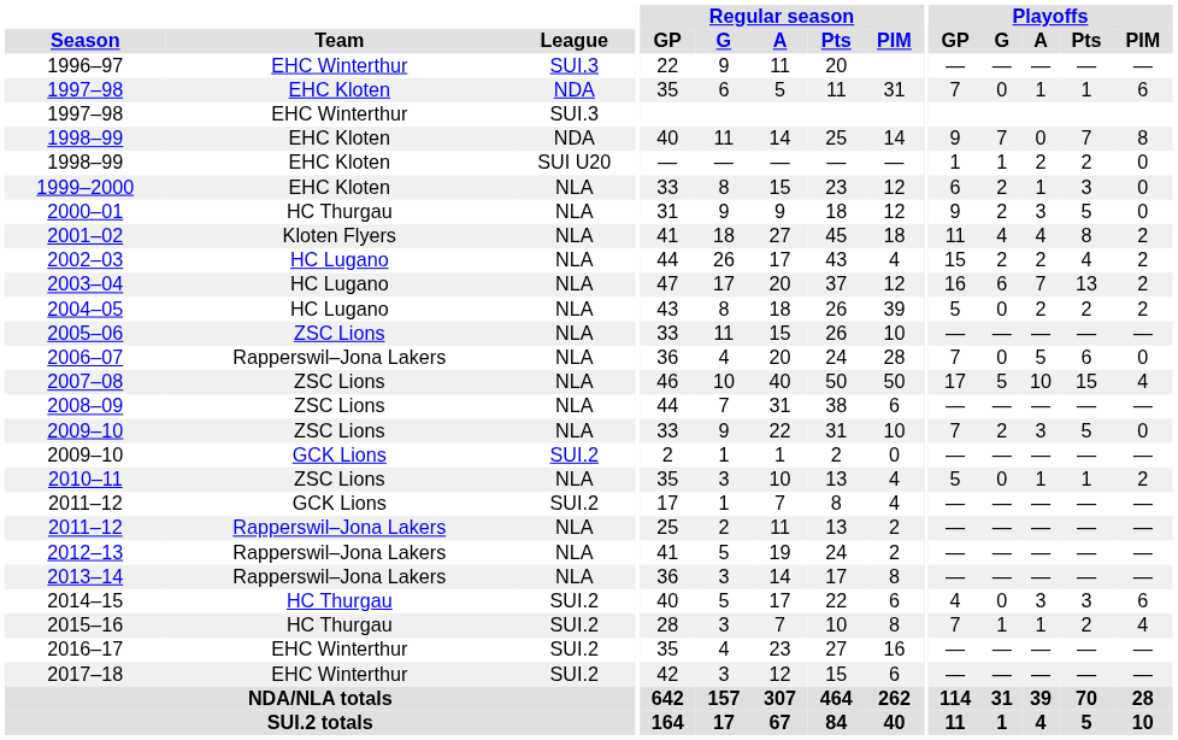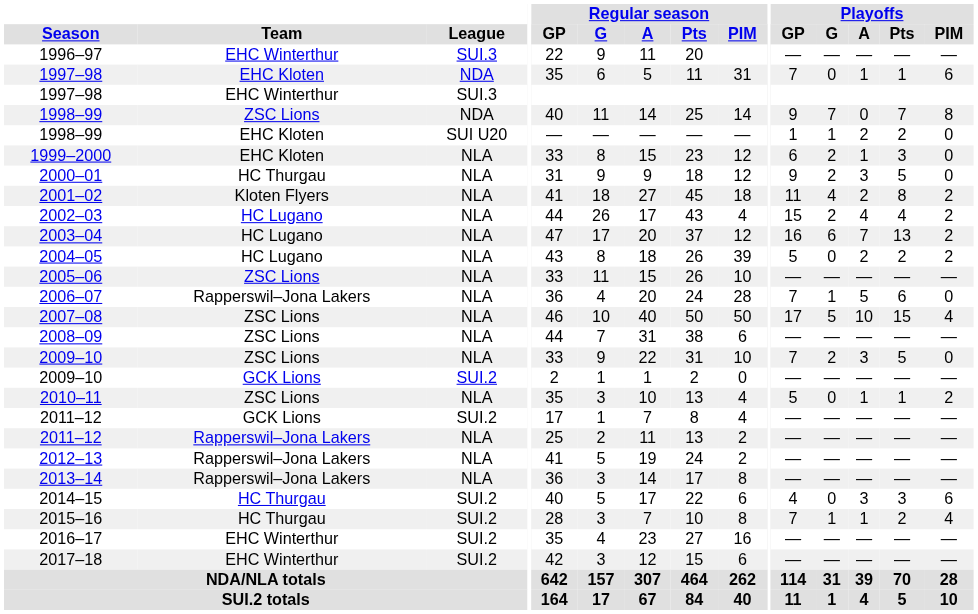 <table border="0" cellpadding="1" cellspacing="0" style="text-align:center; width:60em">
 <tr style="background:#e0e0e0;">
 <th colspan="3" style="background:#fff;"></th>
 <th rowspan="99" style="background:#fff;"></th>
 <th colspan="5"><a href='#'>Regular season</a></th>
 <th rowspan="99" style="background:#fff;"></th>
 <th colspan="5"><a href='#'>Playoffs</a></th>
 </tr>
 <tr style="background:#e0e0e0;">
 <th><a href='#'>Season</a></th>
 <th>Team</th>
 <th>League</th>
 <th>GP</th>
 <th><a href='#'>G</a></th>
 <th><a href='#'>A</a></th>
 <th><a href='#'>Pts</a></th>
 <th><a href='#'>PIM</a></th>
 <th>GP</th>
 <th>G</th>
 <th>A</th>
 <th>Pts</th>
 <th>PIM</th>
 </tr>
 <tr>
 <td>1996–97</td>
 <td><a href='#'>EHC Winterthur</a></td>
 <td><a href='#'>SUI.3</a></td>
 <td>22</td>
 <td>9</td>
 <td>11</td>
 <td>20</td>
 <td></td>
 <td>—</td>
 <td>—</td>
 <td>—</td>
 <td>—</td>
 <td>—</td>
 </tr>
 <tr bgcolor="#f0f0f0">
 <td><a href='#'>1997–98</a></td>
 <td><a href='#'>EHC Kloten</a></td>
 <td><a href='#'>NDA</a></td>
 <td>35</td>
 <td>6</td>
 <td>5</td>
 <td>11</td>
 <td>31</td>
 <td>7</td>
 <td>0</td>
 <td>1</td>
 <td>1</td>
 <td>6</td>
 </tr>
 <tr>
 <td>1997–98</td>
 <td>EHC Winterthur</td>
 <td>SUI.3</td>
 <td></td>
 <td></td>
 <td></td>
 <td></td>
 <td></td>
 <td></td>
 <td></td>
 <td></td>
 <td></td>
 <td></td>
 </tr>
 <tr bgcolor="#f0f0f0">
 <td><a href='#'>1998–99</a></td>
-<td>EHC Kloten</td>
+<td><a href='#'>ZSC Lions</a></td>
 <td>NDA</td>
 <td>40</td>
 <td>11</td>
 <td>14</td>
 <td>25</td>
 <td>14</td>
 <td>9</td>
 <td>7</td>
 <td>0</td>
 <td>7</td>
 <td>8</td>
 </tr>
 <tr>
 <td>1998–99</td>
 <td>EHC Kloten</td>
 <td>SUI U20</td>
 <td>—</td>
 <td>—</td>
 <td>—</td>
 <td>—</td>
 <td>—</td>
 <td>1</td>
 <td>1</td>
 <td>2</td>
 <td>2</td>
 <td>0</td>
 </tr>
 <tr bgcolor="#f0f0f0">
 <td><a href='#'>1999–2000</a></td>
 <td>EHC Kloten</td>
 <td>NLA</td>
 <td>33</td>
 <td>8</td>
 <td>15</td>
 <td>23</td>
 <td>12</td>
 <td>6</td>
 <td>2</td>
 <td>1</td>
 <td>3</td>
 <td>0</td>
 </tr>
 <tr>
 <td><a href='#'>2000–01</a></td>
 <td>HC Thurgau</td>
 <td>NLA</td>
 <td>31</td>
 <td>9</td>
 <td>9</td>
 <td>18</td>
 <td>12</td>
 <td>9</td>
 <td>2</td>
 <td>3</td>
 <td>5</td>
 <td>0</td>
 </tr>
 <tr bgcolor="#f0f0f0">
 <td><a href='#'>2001–02</a></td>
 <td>Kloten Flyers</td>
 <td>NLA</td>
 <td>41</td>
 <td>18</td>
 <td>27</td>
 <td>45</td>
 <td>18</td>
 <td>11</td>
 <td>4</td>
-<td>4</td>
+<td>2</td>
 <td>8</td>
 <td>2</td>
 </tr>
 <tr>
 <td><a href='#'>2002–03</a></td>
 <td><a href='#'>HC Lugano</a></td>
 <td>NLA</td>
 <td>44</td>
 <td>26</td>
 <td>17</td>
 <td>43</td>
 <td>4</td>
 <td>15</td>
 <td>2</td>
-<td>2</td>
+<td>4</td>
 <td>4</td>
 <td>2</td>
 </tr>
 <tr bgcolor="#f0f0f0">
 <td><a href='#'>2003–04</a></td>
 <td>HC Lugano</td>
 <td>NLA</td>
 <td>47</td>
 <td>17</td>
 <td>20</td>
 <td>37</td>
 <td>12</td>
 <td>16</td>
 <td>6</td>
 <td>7</td>
 <td>13</td>
 <td>2</td>
 </tr>
 <tr>
 <td><a href='#'>2004–05</a></td>
 <td>HC Lugano</td>
 <td>NLA</td>
 <td>43</td>
 <td>8</td>
 <td>18</td>
 <td>26</td>
 <td>39</td>
 <td>5</td>
 <td>0</td>
 <td>2</td>
 <td>2</td>
 <td>2</td>
 </tr>
 <tr bgcolor="#f0f0f0">
 <td><a href='#'>2005–06</a></td>
 <td><a href='#'>ZSC Lions</a></td>
 <td>NLA</td>
 <td>33</td>
 <td>11</td>
 <td>15</td>
 <td>26</td>
 <td>10</td>
 <td>—</td>
 <td>—</td>
 <td>—</td>
 <td>—</td>
 <td>—</td>
 </tr>
 <tr>
 <td><a href='#'>2006–07</a></td>
 <td>Rapperswil–Jona Lakers</td>
 <td>NLA</td>
 <td>36</td>
 <td>4</td>
 <td>20</td>
 <td>24</td>
 <td>28</td>
 <td>7</td>
-<td>0</td>
+<td>1</td>
 <td>5</td>
 <td>6</td>
 <td>0</td>
 </tr>
 <tr bgcolor="#f0f0f0">
 <td><a href='#'>2007–08</a></td>
 <td>ZSC Lions</td>
 <td>NLA</td>
 <td>46</td>
 <td>10</td>
 <td>40</td>
 <td>50</td>
 <td>50</td>
 <td>17</td>
 <td>5</td>
 <td>10</td>
 <td>15</td>
 <td>4</td>
 </tr>
 <tr>
 <td><a href='#'>2008–09</a></td>
 <td>ZSC Lions</td>
 <td>NLA</td>
 <td>44</td>
 <td>7</td>
 <td>31</td>
 <td>38</td>
 <td>6</td>
 <td>—</td>
 <td>—</td>
 <td>—</td>
 <td>—</td>
 <td>—</td>
 </tr>
 <tr bgcolor="#f0f0f0">
 <td><a href='#'>2009–10</a></td>
 <td>ZSC Lions</td>
 <td>NLA</td>
 <td>33</td>
 <td>9</td>
 <td>22</td>
 <td>31</td>
 <td>10</td>
 <td>7</td>
 <td>2</td>
 <td>3</td>
 <td>5</td>
 <td>0</td>
 </tr>
 <tr>
 <td>2009–10</td>
 <td><a href='#'>GCK Lions</a></td>
 <td><a href='#'>SUI.2</a></td>
 <td>2</td>
 <td>1</td>
 <td>1</td>
 <td>2</td>
 <td>0</td>
 <td>—</td>
 <td>—</td>
 <td>—</td>
 <td>—</td>
 <td>—</td>
 </tr>
 <tr bgcolor="#f0f0f0">
 <td><a href='#'>2010–11</a></td>
 <td>ZSC Lions</td>
 <td>NLA</td>
 <td>35</td>
 <td>3</td>
 <td>10</td>
 <td>13</td>
 <td>4</td>
 <td>5</td>
 <td>0</td>
 <td>1</td>
 <td>1</td>
 <td>2</td>
 </tr>
 <tr>
 <td>2011–12</td>
 <td>GCK Lions</td>
 <td>SUI.2</td>
 <td>17</td>
 <td>1</td>
 <td>7</td>
 <td>8</td>
 <td>4</td>
 <td>—</td>
 <td>—</td>
 <td>—</td>
 <td>—</td>
 <td>—</td>
 </tr>
 <tr bgcolor="#f0f0f0">
 <td><a href='#'>2011–12</a></td>
 <td><a href='#'>Rapperswil–Jona Lakers</a></td>
 <td>NLA</td>
 <td>25</td>
 <td>2</td>
 <td>11</td>
 <td>13</td>
 <td>2</td>
 <td>—</td>
 <td>—</td>
 <td>—</td>
 <td>—</td>
 <td>—</td>
 </tr>
 <tr>
 <td><a href='#'>2012–13</a></td>
 <td>Rapperswil–Jona Lakers</td>
 <td>NLA</td>
 <td>41</td>
 <td>5</td>
 <td>19</td>
 <td>24</td>
 <td>2</td>
 <td>—</td>
 <td>—</td>
 <td>—</td>
 <td>—</td>
 <td>—</td>
 </tr>
 <tr bgcolor="#f0f0f0">
 <td><a href='#'>2013–14</a></td>
 <td>Rapperswil–Jona Lakers</td>
 <td>NLA</td>
 <td>36</td>
 <td>3</td>
 <td>14</td>
 <td>17</td>
 <td>8</td>
 <td>—</td>
 <td>—</td>
 <td>—</td>
 <td>—</td>
 <td>—</td>
 </tr>
 <tr>
 <td>2014–15</td>
 <td><a href='#'>HC Thurgau</a></td>
 <td>SUI.2</td>
 <td>40</td>
 <td>5</td>
 <td>17</td>
 <td>22</td>
 <td>6</td>
 <td>4</td>
 <td>0</td>
 <td>3</td>
 <td>3</td>
 <td>6</td>
 </tr>
 <tr bgcolor="#f0f0f0">
 <td>2015–16</td>
 <td>HC Thurgau</td>
 <td>SUI.2</td>
 <td>28</td>
 <td>3</td>
 <td>7</td>
 <td>10</td>
 <td>8</td>
 <td>7</td>
 <td>1</td>
 <td>1</td>
 <td>2</td>
 <td>4</td>
 </tr>
 <tr>
 <td>2016–17</td>
 <td>EHC Winterthur</td>
 <td>SUI.2</td>
 <td>35</td>
 <td>4</td>
 <td>23</td>
 <td>27</td>
 <td>16</td>
 <td>—</td>
 <td>—</td>
 <td>—</td>
 <td>—</td>
 <td>—</td>
 </tr>
 <tr bgcolor="#f0f0f0">
 <td>2017–18</td>
 <td>EHC Winterthur</td>
 <td>SUI.2</td>
 <td>42</td>
 <td>3</td>
 <td>12</td>
 <td>15</td>
 <td>6</td>
 <td>—</td>
 <td>—</td>
 <td>—</td>
 <td>—</td>
 <td>—</td>
 </tr>
 <tr bgcolor="#e0e0e0">
 <th colspan="3">NDA/NLA totals</th>
 <th>642</th>
 <th>157</th>
 <th>307</th>
 <th>464</th>
 <th>262</th>
 <th>114</th>
 <th>31</th>
 <th>39</th>
 <th>70</th>
 <th>28</th>
 </tr>
 <tr bgcolor="#e0e0e0">
 <th colspan="3">SUI.2 totals</th>
 <th>164</th>
 <th>17</th>
 <th>67</th>
 <th>84</th>
 <th>40</th>
 <th>11</th>
 <th>1</th>
 <th>4</th>
 <th>5</th>
 <th>10</th>
 </tr>
 </table>
